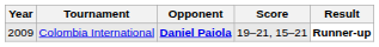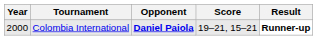 <table class="sortable wikitable" style="font-size: 90%;">
 <tr>
 <th>Year</th>
 <th>Tournament</th>
 <th>Opponent</th>
 <th>Score</th>
 <th>Result</th>
 </tr>
 <tr style="background:#E9E9E9">
-<td align="center">2009</td>
+<td align="center">2000</td>
 <td align="left"><a href='#'>Colombia International</a></td>
 <td align="left"><strong> <a href='#'>Daniel Paiola</a></strong></td>
 <td align="left">19–21, 15–21</td>
 <td style="text-align:left; background:white"> <strong>Runner-up</strong></td>
 </tr>
 </table>
